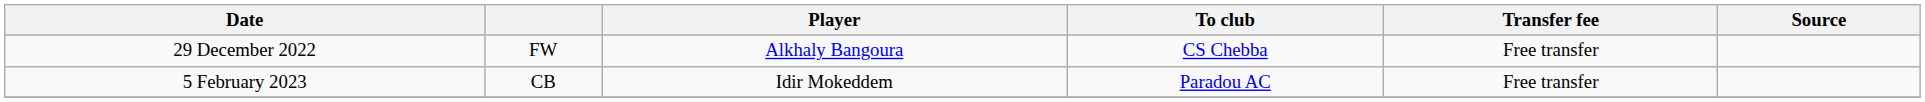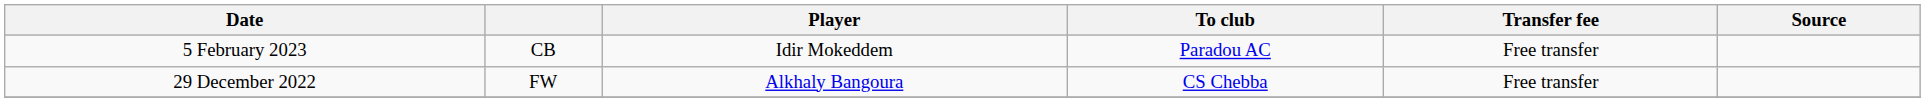 <table class="wikitable sortable" style="width:70%; text-align:center; font-size:85%; text-align:centre;">
 <tr>
 <th>Date</th>
 <th></th>
 <th>Player</th>
 <th>To club</th>
 <th>Transfer fee</th>
 <th>Source</th>
 </tr>
 <tr>
+<td>5 February 2023</td>
+<td>CB</td>
+<td> Idir Mokeddem</td>
+<td><a href='#'>Paradou AC</a></td>
+<td>Free transfer</td>
+<td></td>
+</tr>
+<tr>
 <td>29 December 2022</td>
 <td>FW</td>
 <td> <a href='#'>Alkhaly Bangoura</a></td>
 <td> <a href='#'>CS Chebba</a></td>
 <td>Free transfer</td>
 <td></td>
 </tr>
 <tr>
-<td>5 February 2023</td>
-<td>CB</td>
-<td> Idir Mokeddem</td>
-<td><a href='#'>Paradou AC</a></td>
-<td>Free transfer</td>
-<td></td>
-</tr>
-<tr>
 </tr>
 </table>
